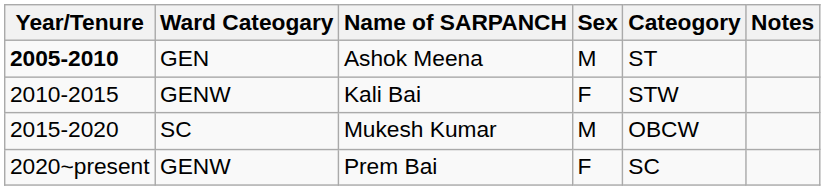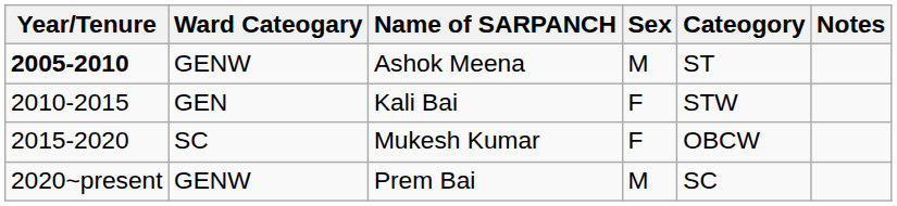 <table class="wikitable">
 <tr>
 <th>Year/Tenure</th>
 <th>Ward Cateogary</th>
 <th>Name of SARPANCH</th>
 <th>Sex</th>
 <th>Cateogory</th>
 <th>Notes</th>
 </tr>
 <tr>
 <td><strong>2005-2010</strong></td>
-<td>GEN</td>
+<td>GENW</td>
 <td>Ashok Meena</td>
 <td>M</td>
 <td>ST</td>
 <td></td>
 </tr>
 <tr>
 <td>2010-2015</td>
-<td>GENW</td>
+<td>GEN</td>
 <td>Kali Bai</td>
 <td>F</td>
 <td>STW</td>
 <td></td>
 </tr>
 <tr>
 <td>2015-2020</td>
 <td>SC</td>
 <td>Mukesh Kumar</td>
-<td>M</td>
+<td>F</td>
 <td>OBCW</td>
 <td></td>
 </tr>
 <tr>
 <td>2020~present</td>
 <td>GENW</td>
 <td>Prem Bai</td>
-<td>F</td>
+<td>M</td>
 <td>SC</td>
 <td></td>
 </tr>
 </table>
